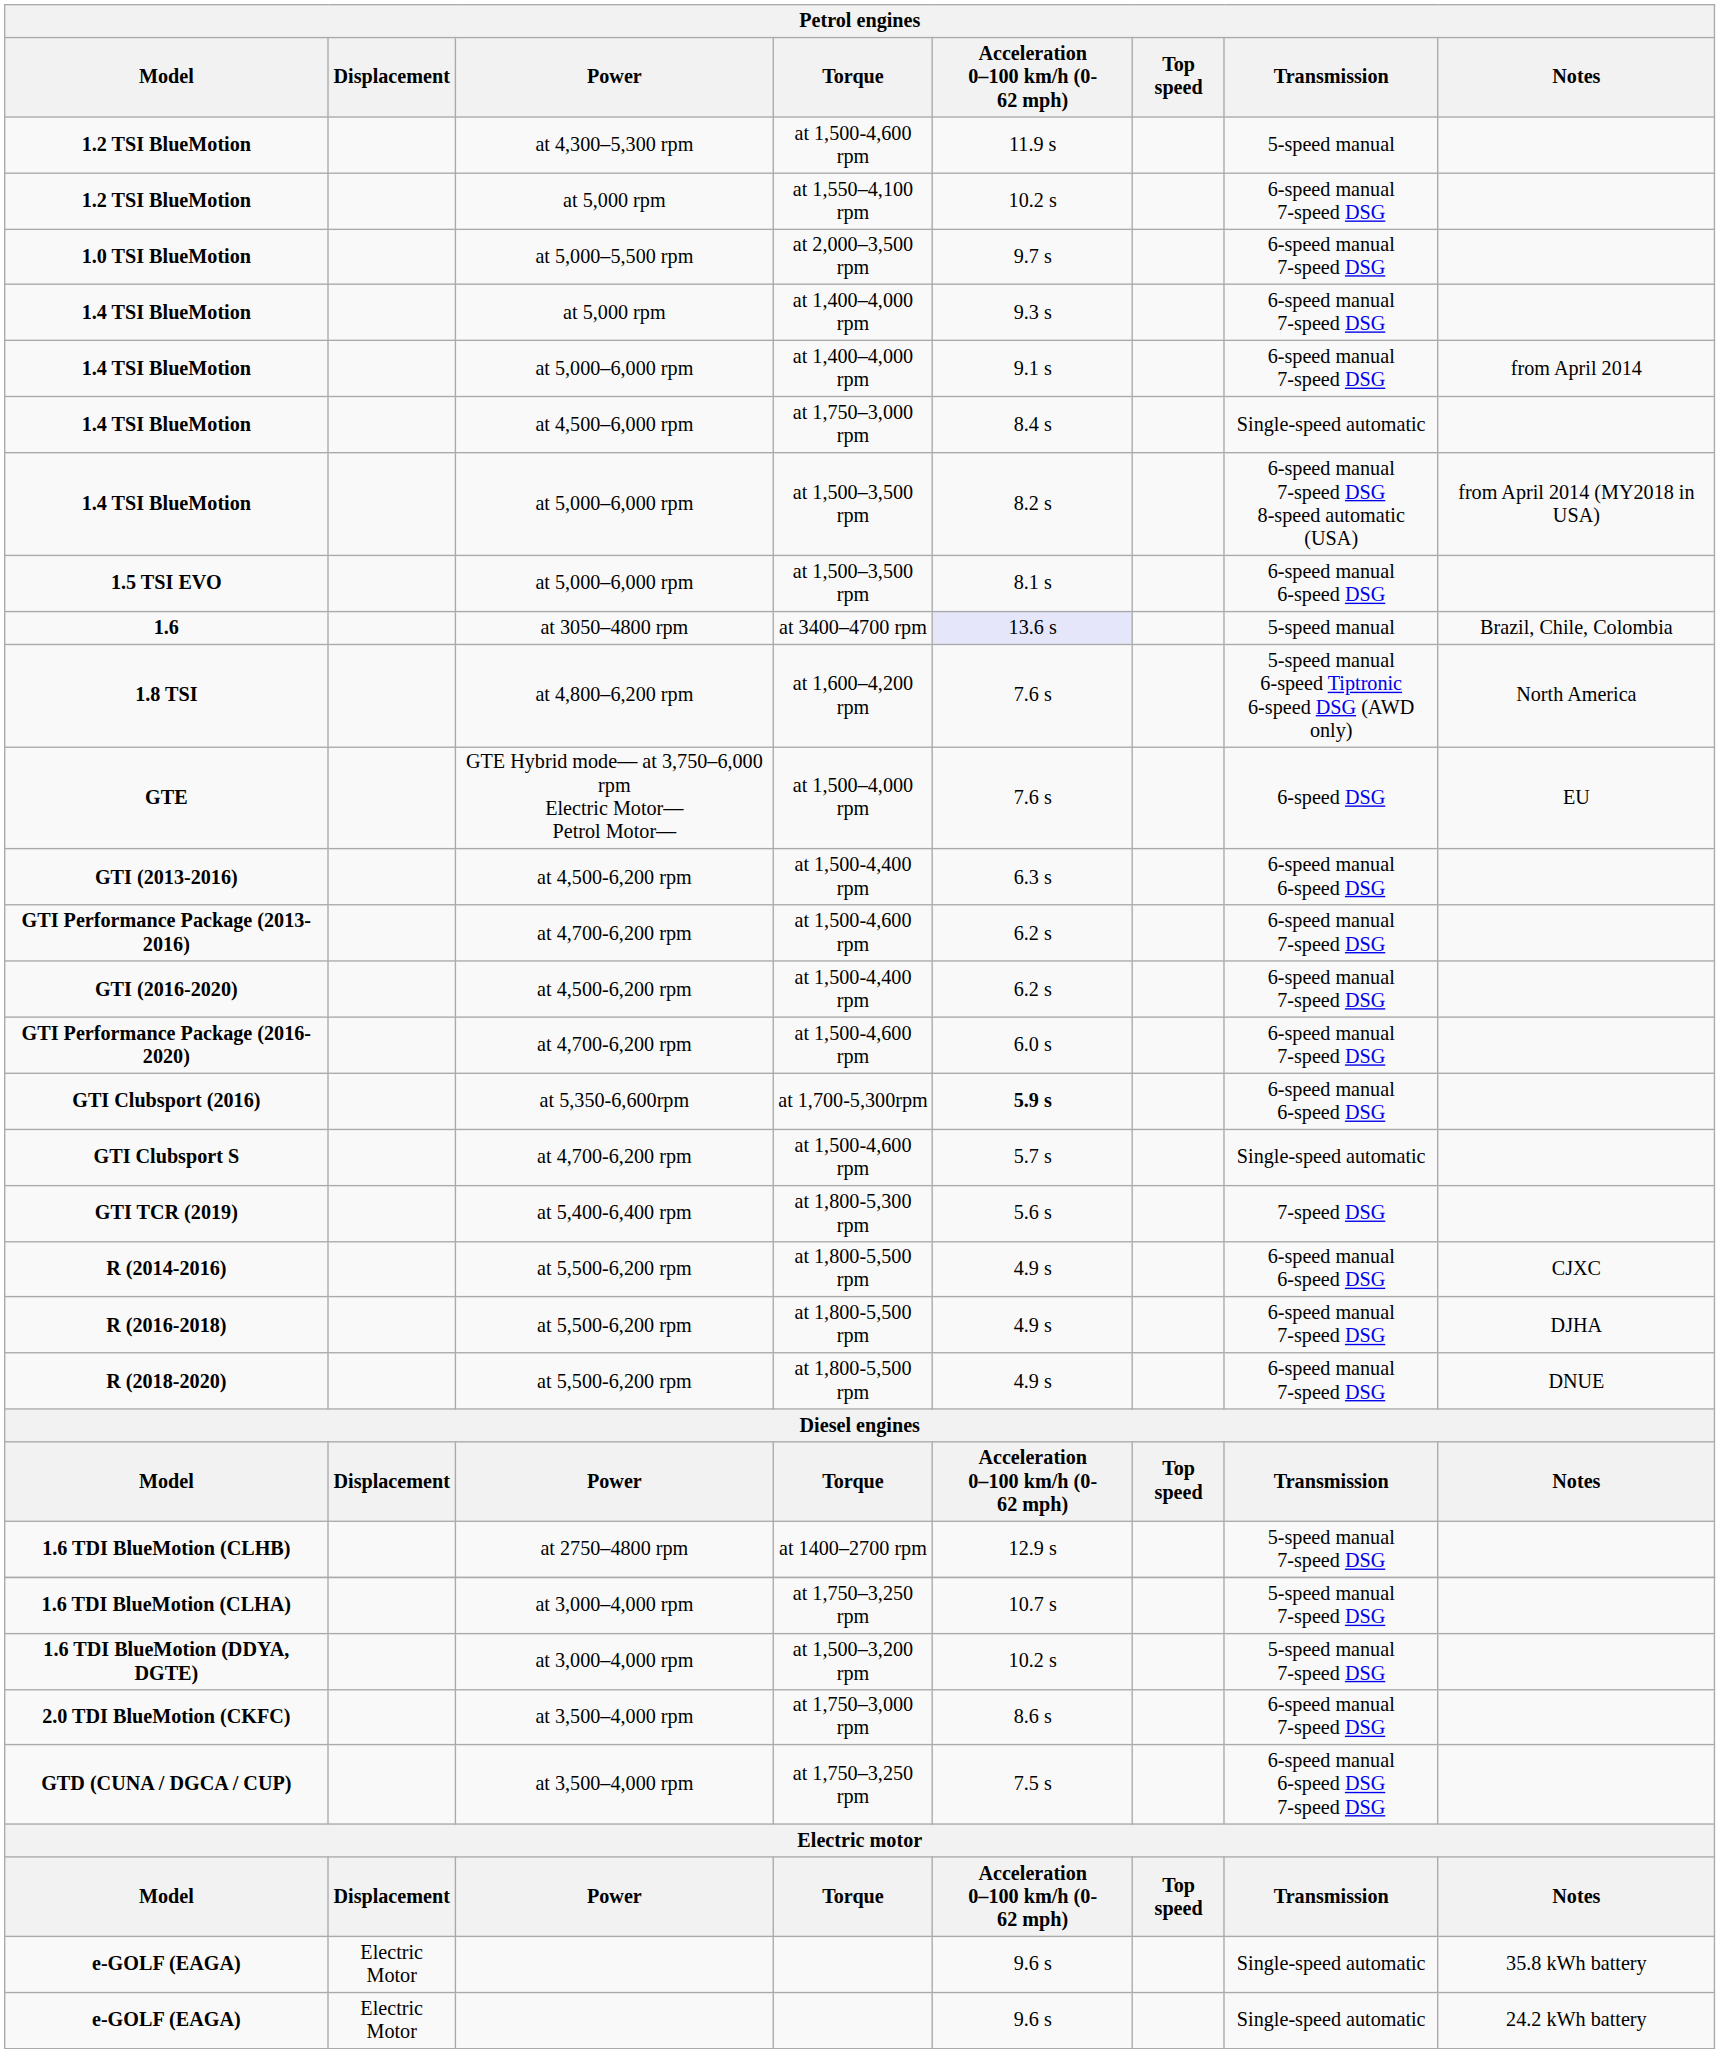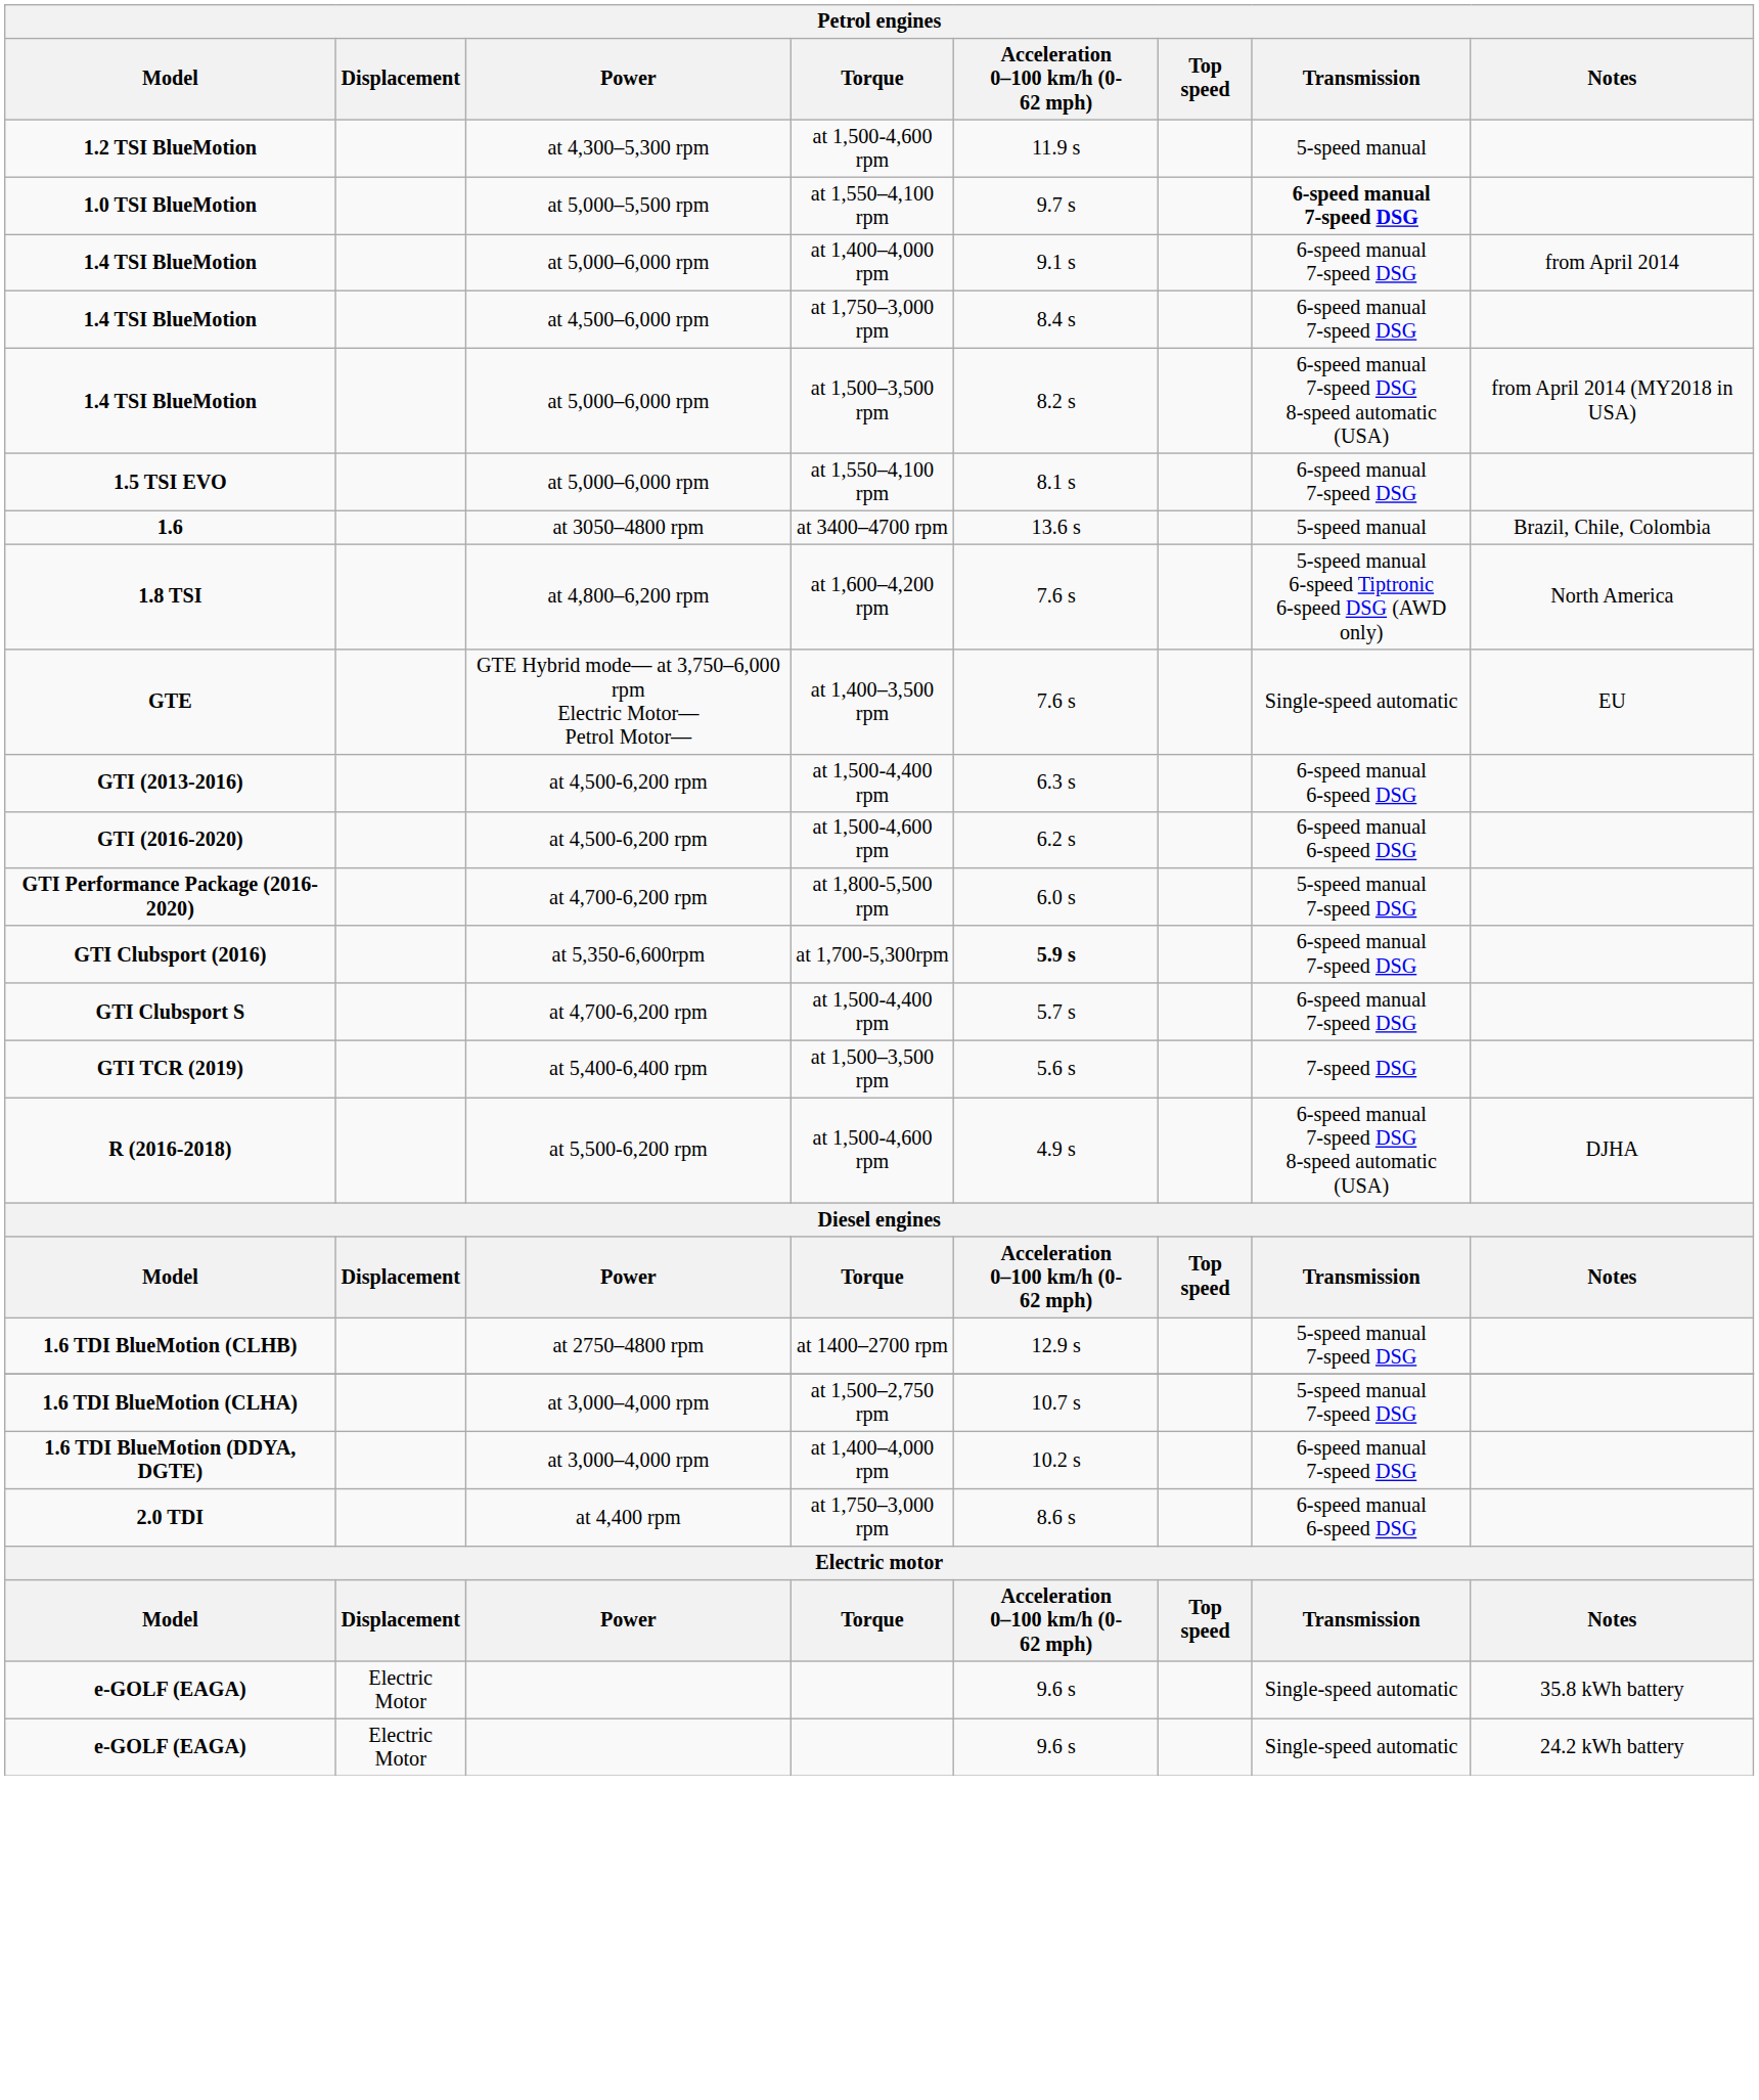 <table class="wikitable" style="text-align:center; font-size:92%;">
 <tr>
 <th colspan=8>Petrol engines</th>
 </tr>
 <tr>
 <th>Model</th>
 <th>Displacement</th>
 <th>Power</th>
 <th>Torque</th>
 <th>Acceleration<br>0–100 km/h (0-62 mph)</th>
 <th>Top speed</th>
 <th>Transmission</th>
 <th>Notes</th>
 </tr>
 <tr>
 <td><strong>1.2 TSI BlueMotion</strong></td>
 <td></td>
 <td> at 4,300–5,300 rpm</td>
 <td> at 1,500-4,600 rpm</td>
 <td>11.9 s</td>
 <td></td>
 <td>5-speed manual</td>
 <td></td>
 </tr>
 <tr>
-<td><strong>1.2 TSI BlueMotion</strong></td>
-<td></td>
-<td> at 5,000 rpm</td>
-<td> at 1,550–4,100 rpm</td>
-<td>10.2 s</td>
-<td></td>
-<td>6-speed manual<br>7-speed <a href='#'>DSG</a></td>
-<td></td>
-</tr>
-<tr>
 <td><strong>1.0 TSI BlueMotion</strong></td>
 <td></td>
 <td> at 5,000–5,500 rpm</td>
-<td> at 2,000–3,500 rpm</td>
+<td> at 1,550–4,100 rpm</td>
 <td>9.7 s</td>
 <td></td>
-<td>6-speed manual<br>7-speed <a href='#'>DSG</a></td>
-<td></td>
-</tr>
-<tr>
-<td><strong>1.4 TSI BlueMotion</strong></td>
-<td></td>
-<td> at 5,000 rpm</td>
-<td> at 1,400–4,000 rpm</td>
-<td>9.3 s</td>
-<td></td>
-<td>6-speed manual<br>7-speed <a href='#'>DSG</a></td>
+<td><strong>6-speed manual<br>7-speed <a href='#'>DSG</a></strong></td>
 <td></td>
 </tr>
 <tr>
 <td><strong>1.4 TSI BlueMotion</strong></td>
 <td></td>
 <td> at 5,000–6,000 rpm</td>
 <td> at 1,400–4,000 rpm</td>
 <td>9.1 s</td>
 <td></td>
 <td>6-speed manual<br>7-speed <a href='#'>DSG</a></td>
 <td>from April 2014</td>
 </tr>
 <tr>
 <td><strong>1.4 TSI BlueMotion</strong></td>
 <td></td>
 <td> at 4,500–6,000 rpm</td>
 <td> at 1,750–3,000 rpm</td>
 <td>8.4 s</td>
 <td></td>
-<td>Single-speed automatic</td>
+<td>6-speed manual<br>7-speed <a href='#'>DSG</a></td>
 <td></td>
 </tr>
 <tr>
 <td><strong>1.4 TSI BlueMotion</strong></td>
 <td></td>
 <td> at 5,000–6,000 rpm</td>
 <td> at 1,500–3,500 rpm</td>
 <td>8.2 s</td>
 <td></td>
 <td>6-speed manual<br>7-speed <a href='#'>DSG</a><br>8-speed automatic (USA)</td>
 <td>from April 2014 (MY2018 in USA)</td>
 </tr>
 <tr>
 <td><strong>1.5 TSI EVO</strong></td>
 <td></td>
 <td> at 5,000–6,000 rpm</td>
-<td> at 1,500–3,500 rpm</td>
+<td> at 1,550–4,100 rpm</td>
 <td>8.1 s</td>
 <td></td>
-<td>6-speed manual<br>6-speed <a href='#'>DSG</a></td>
+<td>6-speed manual<br>7-speed <a href='#'>DSG</a></td>
 <td></td>
 </tr>
 <tr>
 <td><strong>1.6</strong></td>
 <td></td>
 <td> at 3050–4800 rpm</td>
 <td> at 3400–4700 rpm</td>
-<td style="background: lavender;">13.6 s</td>
+<td>13.6 s</td>
 <td></td>
 <td>5-speed manual<br></td>
 <td>Brazil, Chile, Colombia</td>
 </tr>
 <tr>
 <td><strong>1.8 TSI</strong></td>
 <td></td>
 <td> at 4,800–6,200 rpm</td>
 <td> at 1,600–4,200 rpm</td>
 <td>7.6 s</td>
 <td></td>
 <td>5-speed manual<br>6-speed <a href='#'>Tiptronic</a><br>6-speed <a href='#'>DSG</a> (AWD only)</td>
 <td>North America</td>
 </tr>
 <tr>
 <td><strong>GTE</strong></td>
 <td></td>
 <td>GTE Hybrid mode— at 3,750–6,000 rpm <br> Electric Motor— <br> Petrol Motor—</td>
-<td> at 1,500–4,000 rpm</td>
+<td> at 1,400–3,500 rpm</td>
 <td>7.6 s</td>
 <td></td>
-<td>6-speed <a href='#'>DSG</a><br></td>
+<td>Single-speed automatic</td>
 <td>EU</td>
 </tr>
 <tr>
 <td><strong>GTI (2013-2016)</strong></td>
 <td></td>
 <td> at 4,500-6,200 rpm</td>
 <td> at 1,500-4,400 rpm</td>
 <td>6.3 s</td>
 <td></td>
 <td>6-speed manual<br>6-speed <a href='#'>DSG</a></td>
 <td></td>
 </tr>
 <tr>
-<td><strong>GTI Performance Package (2013-2016)</strong></td>
+<td><strong>GTI (2016-2020)</strong></td>
 <td></td>
-<td> at 4,700-6,200 rpm</td>
+<td> at 4,500-6,200 rpm</td>
 <td> at 1,500-4,600 rpm</td>
 <td>6.2 s</td>
 <td></td>
-<td>6-speed manual<br>7-speed <a href='#'>DSG</a></td>
-<td></td>
-</tr>
-<tr>
-<td><strong>GTI (2016-2020)</strong></td>
-<td></td>
-<td> at 4,500-6,200 rpm</td>
-<td> at 1,500-4,400 rpm</td>
-<td>6.2 s</td>
-<td></td>
-<td>6-speed manual<br>7-speed <a href='#'>DSG</a></td>
+<td>6-speed manual<br>6-speed <a href='#'>DSG</a></td>
 <td></td>
 </tr>
 <tr>
 <td><strong>GTI Performance Package (2016-2020)</strong></td>
 <td></td>
 <td> at 4,700-6,200 rpm</td>
-<td> at 1,500-4,600 rpm</td>
+<td> at 1,800-5,500 rpm</td>
 <td>6.0 s</td>
 <td></td>
-<td>6-speed manual<br>7-speed <a href='#'>DSG</a></td>
+<td>5-speed manual<br>7-speed <a href='#'>DSG</a></td>
 <td></td>
 </tr>
 <tr>
 <td><strong>GTI Clubsport (2016)</strong></td>
 <td></td>
 <td> at 5,350-6,600rpm</td>
 <td> at 1,700-5,300rpm</td>
 <td><strong>5.9 s</strong></td>
 <td></td>
-<td>6-speed manual<br>6-speed <a href='#'>DSG</a></td>
+<td>6-speed manual<br>7-speed <a href='#'>DSG</a></td>
 <td></td>
 </tr>
 <tr>
 <td><strong>GTI Clubsport S</strong></td>
 <td></td>
 <td> at 4,700-6,200 rpm</td>
-<td> at 1,500-4,600 rpm</td>
+<td> at 1,500-4,400 rpm</td>
 <td>5.7 s</td>
 <td></td>
-<td>Single-speed automatic</td>
+<td>6-speed manual<br>7-speed <a href='#'>DSG</a></td>
 <td></td>
 </tr>
 <tr>
 <td><strong>GTI TCR (2019)</strong></td>
 <td></td>
 <td> at 5,400-6,400 rpm</td>
-<td> at 1,800-5,300 rpm</td>
+<td> at 1,500–3,500 rpm</td>
 <td>5.6 s</td>
 <td></td>
 <td>7-speed <a href='#'>DSG</a></td>
 <td></td>
 </tr>
 <tr>
-<td><strong>R (2014-2016)</strong></td>
-<td></td>
-<td> at 5,500-6,200 rpm</td>
-<td> at 1,800-5,500 rpm</td>
-<td>4.9 s</td>
-<td></td>
-<td>6-speed manual<br>6-speed <a href='#'>DSG</a></td>
-<td>CJXC</td>
-</tr>
-<tr>
 <td><strong>R (2016-2018)</strong></td>
 <td></td>
 <td> at 5,500-6,200 rpm</td>
-<td> at 1,800-5,500 rpm</td>
+<td> at 1,500-4,600 rpm</td>
 <td>4.9 s</td>
 <td></td>
-<td>6-speed manual<br>7-speed <a href='#'>DSG</a></td>
+<td>6-speed manual<br>7-speed <a href='#'>DSG</a><br>8-speed automatic (USA)</td>
 <td>DJHA</td>
-</tr>
-<tr>
-<td><strong>R (2018-2020)</strong></td>
-<td></td>
-<td> at 5,500-6,200 rpm</td>
-<td> at 1,800-5,500 rpm</td>
-<td>4.9 s</td>
-<td></td>
-<td>6-speed manual<br>7-speed <a href='#'>DSG</a></td>
-<td>DNUE</td>
 </tr>
 <tr>
 <th colspan=8>Diesel engines</th>
 </tr>
 <tr>
 <th>Model</th>
 <th>Displacement</th>
 <th>Power</th>
 <th>Torque</th>
 <th>Acceleration<br>0–100 km/h (0-62 mph)</th>
 <th>Top speed</th>
 <th>Transmission</th>
 <th>Notes</th>
 </tr>
 <tr>
 <td><strong>1.6 TDI BlueMotion (CLHB)</strong></td>
 <td></td>
 <td> at 2750–4800 rpm</td>
 <td> at 1400–2700 rpm</td>
 <td>12.9 s</td>
 <td></td>
 <td>5-speed manual<br>7-speed <a href='#'>DSG</a></td>
 <td></td>
 </tr>
 <tr>
 </tr>
 <tr>
 <td><strong>1.6 TDI BlueMotion (CLHA)</strong></td>
 <td></td>
 <td> at 3,000–4,000 rpm</td>
-<td> at 1,750–3,250 rpm</td>
+<td> at 1,500–2,750 rpm</td>
 <td>10.7 s</td>
 <td></td>
 <td>5-speed manual<br>7-speed <a href='#'>DSG</a></td>
 <td></td>
 </tr>
 <tr>
 <td><strong>1.6 TDI BlueMotion (DDYA, DGTE)</strong></td>
 <td></td>
 <td> at 3,000–4,000 rpm</td>
-<td> at 1,500–3,200 rpm</td>
+<td> at 1,400–4,000 rpm</td>
 <td>10.2 s</td>
-<td></td>
-<td>5-speed manual<br>7-speed <a href='#'>DSG</a></td>
-<td></td>
-</tr>
-<tr>
-<td><strong>2.0 TDI BlueMotion (CKFC)</strong></td>
-<td></td>
-<td> at 3,500–4,000 rpm</td>
-<td> at 1,750–3,000 rpm</td>
-<td>8.6 s</td>
 <td></td>
 <td>6-speed manual<br>7-speed <a href='#'>DSG</a></td>
 <td></td>
 </tr>
 <tr>
-<td><strong>GTD (CUNA / DGCA / CUP)</strong></td>
+<td><strong>2.0 TDI</strong></td>
 <td></td>
-<td> at 3,500–4,000 rpm</td>
-<td> at 1,750–3,250 rpm</td>
-<td>7.5 s</td>
+<td> at 4,400 rpm</td>
+<td> at 1,750–3,000 rpm</td>
+<td>8.6 s</td>
 <td></td>
-<td>6-speed manual<br>6-speed <a href='#'>DSG</a><br>7-speed <a href='#'>DSG</a></td>
+<td>6-speed manual<br>6-speed <a href='#'>DSG</a></td>
 <td></td>
 </tr>
 <tr>
 <th colspan=8>Electric motor</th>
 </tr>
 <tr>
 <th>Model</th>
 <th>Displacement</th>
 <th>Power</th>
 <th>Torque</th>
 <th>Acceleration<br>0–100 km/h (0-62 mph)</th>
 <th>Top speed</th>
 <th>Transmission</th>
 <th>Notes</th>
 </tr>
 <tr>
 <td><strong>e-GOLF (EAGA)</strong></td>
 <td>Electric Motor</td>
 <td></td>
 <td></td>
 <td>9.6 s</td>
 <td></td>
 <td>Single-speed automatic</td>
 <td>35.8 kWh battery</td>
 </tr>
 <tr>
 <td><strong>e-GOLF (EAGA)</strong></td>
 <td>Electric Motor</td>
 <td></td>
 <td></td>
 <td>9.6 s</td>
 <td></td>
 <td>Single-speed automatic</td>
 <td>24.2 kWh battery</td>
 </tr>
 <tr>
 </tr>
 </table>
